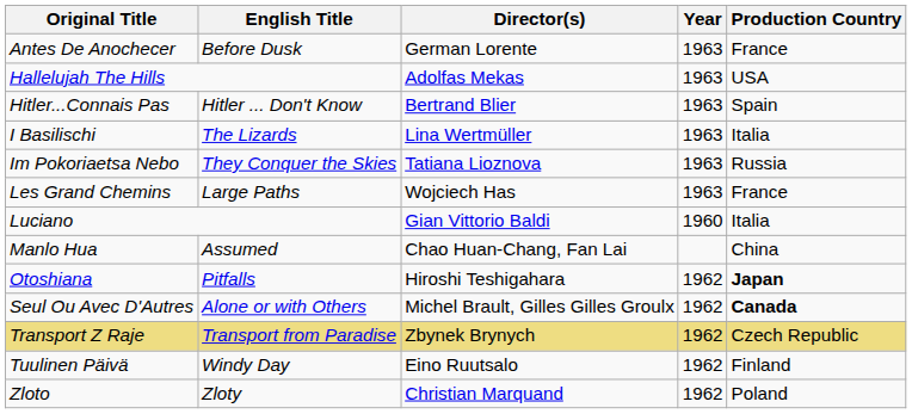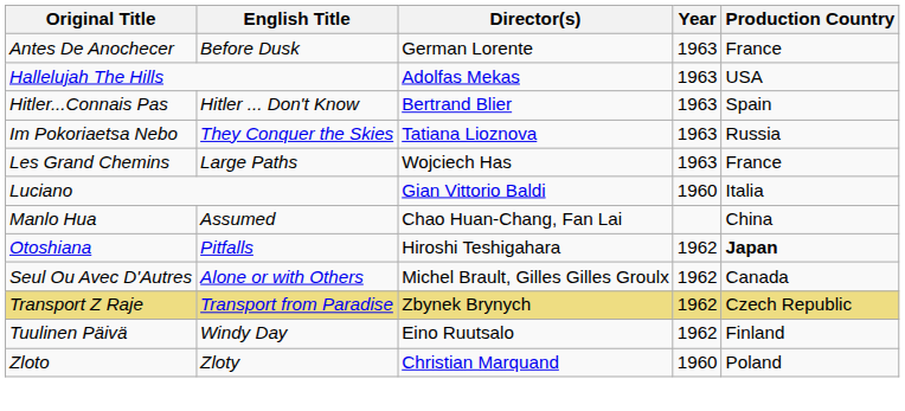 <table class="wikitable sortable">
 <tr>
 <th>Original Title</th>
 <th>English Title</th>
 <th>Director(s)</th>
 <th>Year</th>
 <th>Production Country</th>
 </tr>
 <tr>
 <td><em>Antes De Anochecer</em></td>
 <td><em>Before Dusk</em></td>
 <td>German Lorente</td>
 <td>1963</td>
 <td>France</td>
 </tr>
 <tr>
 <td colspan="2"><em><a href='#'>Hallelujah The Hills</a></em></td>
 <td><a href='#'>Adolfas Mekas</a></td>
 <td>1963</td>
 <td>USA</td>
 </tr>
 <tr>
 <td><em>Hitler...Connais Pas</em></td>
 <td><em>Hitler ... Don't Know</em></td>
 <td><a href='#'>Bertrand Blier</a></td>
 <td>1963</td>
 <td>Spain</td>
-</tr>
-<tr>
-<td><em>I Basilischi</em></td>
-<td><em><a href='#'>The Lizards</a></em></td>
-<td><a href='#'>Lina Wertmüller</a></td>
-<td>1963</td>
-<td>Italia</td>
 </tr>
 <tr>
 <td><em>Im Pokoriaetsa Nebo</em></td>
 <td><em><a href='#'>They Conquer the Skies</a></em></td>
 <td><a href='#'>Tatiana Lioznova</a></td>
 <td>1963</td>
 <td>Russia</td>
 </tr>
 <tr>
 <td><em>Les Grand Chemins</em></td>
 <td><em>Large Paths</em></td>
 <td>Wojciech Has</td>
 <td>1963</td>
 <td>France</td>
 </tr>
 <tr>
 <td colspan="2"><em>Luciano</em></td>
 <td><a href='#'>Gian Vittorio Baldi</a></td>
 <td>1960</td>
 <td>Italia</td>
 </tr>
 <tr>
 <td><em>Manlo Hua</em></td>
 <td><em>Assumed</em></td>
 <td>Chao Huan-Chang, Fan Lai</td>
 <td></td>
 <td>China</td>
 </tr>
 <tr>
 <td><em><a href='#'>Otoshiana</a></em></td>
 <td><em><a href='#'>Pitfalls</a></em></td>
 <td>Hiroshi Teshigahara</td>
 <td>1962</td>
 <td><strong>Japan</strong></td>
 </tr>
 <tr>
 <td><em>Seul Ou Avec D'Autres</em></td>
 <td><em><a href='#'>Alone or with Others</a></em></td>
 <td>Michel Brault, Gilles Gilles Groulx</td>
 <td>1962</td>
-<td><strong>Canada</strong></td>
+<td>Canada</td>
 </tr>
 <tr style="background:#eedd82">
 <td><em>Transport Z Raje</em></td>
 <td><em><a href='#'>Transport from Paradise</a></em></td>
 <td>Zbynek Brynych</td>
 <td>1962</td>
 <td>Czech Republic</td>
 </tr>
 <tr>
 <td><em>Tuulinen Päivä</em></td>
 <td><em>Windy Day</em></td>
 <td>Eino Ruutsalo</td>
 <td>1962</td>
 <td>Finland</td>
 </tr>
 <tr>
 <td><em>Zloto</em></td>
 <td><em>Zloty</em></td>
 <td><a href='#'>Christian Marquand</a></td>
-<td>1962</td>
+<td>1960</td>
 <td>Poland</td>
 </tr>
 </table>
